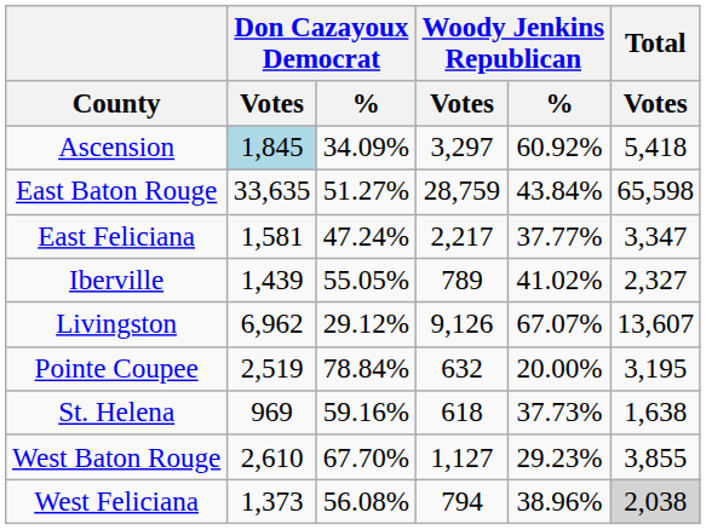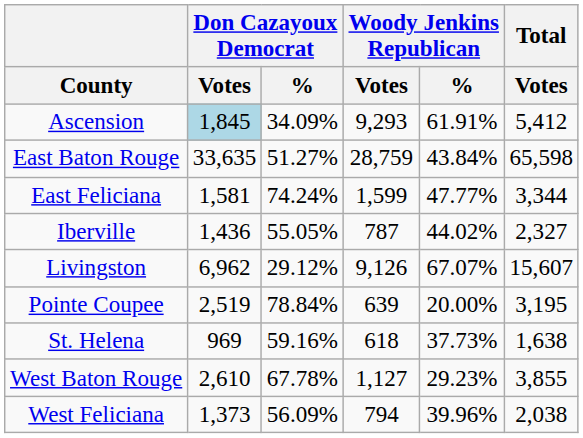 <table class="wikitable sortable" style="text-align:center">
 <tr>
 <th></th>
 <th colspan="2" style="text-align:center;"><a href='#'>Don Cazayoux</a><br><a href='#'>Democrat</a></th>
 <th colspan="2" style="text-align:center;"><a href='#'>Woody Jenkins</a><br><a href='#'>Republican</a></th>
 <th colspan="2" style="text-align:center;">Total</th>
 </tr>
 <tr>
 <th style="text-align:center;">County</th>
 <th style="text-align:center;" data-sort-type="number">Votes</th>
 <th style="text-align:center;" data-sort-type="number">%</th>
 <th style="text-align:center;" data-sort-type="number">Votes</th>
 <th style="text-align:center;" data-sort-type="number">%</th>
 <th style="text-align:center;" data-sort-type="number">Votes</th>
 </tr>
 <tr>
 <td style="text-align:center;"><a href='#'>Ascension</a></td>
 <td style="background: lightblue;">1,845</td>
 <td>34.09%</td>
-<td>3,297</td>
-<td>60.92%</td>
-<td>5,418</td>
+<td>9,293</td>
+<td>61.91%</td>
+<td>5,412</td>
 </tr>
 <tr>
 <td style="text-align:center;"><a href='#'>East Baton Rouge</a></td>
 <td>33,635</td>
 <td>51.27%</td>
 <td>28,759</td>
 <td>43.84%</td>
 <td>65,598</td>
 </tr>
 <tr>
 <td style="text-align:center;"><a href='#'>East Feliciana</a></td>
 <td>1,581</td>
-<td>47.24%</td>
-<td>2,217</td>
-<td>37.77%</td>
-<td>3,347</td>
+<td>74.24%</td>
+<td>1,599</td>
+<td>47.77%</td>
+<td>3,344</td>
 </tr>
 <tr>
 <td style="text-align:center;"><a href='#'>Iberville</a></td>
-<td>1,439</td>
+<td>1,436</td>
 <td>55.05%</td>
-<td>789</td>
-<td>41.02%</td>
+<td>787</td>
+<td>44.02%</td>
 <td>2,327</td>
 </tr>
 <tr>
 <td style="text-align:center;"><a href='#'>Livingston</a></td>
 <td>6,962</td>
 <td>29.12%</td>
 <td>9,126</td>
 <td>67.07%</td>
-<td>13,607</td>
+<td>15,607</td>
 </tr>
 <tr>
 <td style="text-align:center;"><a href='#'>Pointe Coupee</a></td>
 <td>2,519</td>
 <td>78.84%</td>
-<td>632</td>
+<td>639</td>
 <td>20.00%</td>
 <td>3,195</td>
 </tr>
 <tr>
 <td style="text-align:center;"><a href='#'>St. Helena</a></td>
 <td>969</td>
 <td>59.16%</td>
 <td>618</td>
 <td>37.73%</td>
 <td>1,638</td>
 </tr>
 <tr>
 <td style="text-align:center;"><a href='#'>West Baton Rouge</a></td>
 <td>2,610</td>
-<td>67.70%</td>
+<td>67.78%</td>
 <td>1,127</td>
 <td>29.23%</td>
 <td>3,855</td>
 </tr>
 <tr>
 <td style="text-align:center;"><a href='#'>West Feliciana</a></td>
 <td>1,373</td>
-<td>56.08%</td>
+<td>56.09%</td>
 <td>794</td>
-<td>38.96%</td>
-<td style="background: lightgrey;">2,038</td>
+<td>39.96%</td>
+<td>2,038</td>
 </tr>
 </table>
